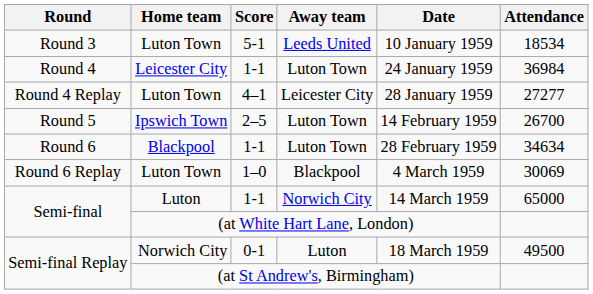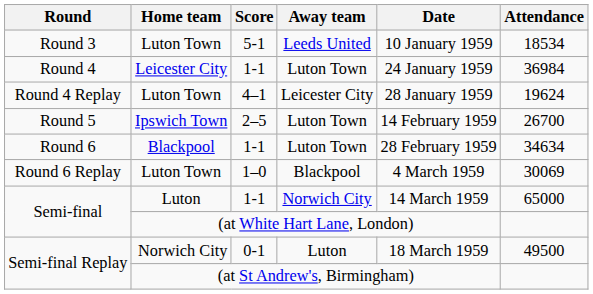 <table class="wikitable" style="text-align: center">
 <tr>
 <th>Round</th>
 <th>Home team</th>
 <th>Score</th>
 <th>Away team</th>
 <th>Date</th>
 <th>Attendance</th>
 </tr>
 <tr>
 <td>Round 3</td>
 <td>Luton Town</td>
 <td>5-1</td>
 <td><a href='#'>Leeds United</a></td>
 <td>10 January 1959</td>
 <td>18534</td>
 </tr>
 <tr>
 <td>Round 4</td>
 <td><a href='#'>Leicester City</a></td>
 <td>1-1</td>
 <td>Luton Town</td>
 <td>24 January 1959</td>
 <td>36984</td>
 </tr>
 <tr>
 <td>Round 4 Replay</td>
 <td>Luton Town</td>
 <td>4–1</td>
 <td>Leicester City</td>
 <td>28 January 1959</td>
-<td>27277</td>
+<td>19624</td>
 </tr>
 <tr>
 <td>Round 5</td>
 <td><a href='#'>Ipswich Town</a></td>
 <td>2–5</td>
 <td>Luton Town</td>
 <td>14 February 1959</td>
 <td>26700</td>
 </tr>
 <tr>
 <td>Round 6</td>
 <td><a href='#'>Blackpool</a></td>
 <td>1-1</td>
 <td>Luton Town</td>
 <td>28 February 1959</td>
 <td>34634</td>
 </tr>
 <tr>
 <td>Round 6 Replay</td>
 <td>Luton Town</td>
 <td>1–0</td>
 <td>Blackpool</td>
 <td>4 March 1959</td>
 <td>30069</td>
 </tr>
 <tr>
 <td rowspan="2">Semi-final</td>
 <td>Luton</td>
 <td>1-1</td>
 <td><a href='#'>Norwich City</a></td>
 <td>14 March 1959</td>
 <td>65000</td>
 </tr>
 <tr>
 <td colspan=4 align=center>(at <a href='#'>White Hart Lane</a>, London)</td>
 </tr>
 <tr>
 <td rowspan="2">Semi-final Replay</td>
 <td align=right>Norwich City</td>
 <td>0-1</td>
 <td>Luton</td>
 <td>18 March 1959</td>
 <td>49500</td>
 </tr>
 <tr>
 <td colspan=4 align=center>(at <a href='#'>St Andrew's</a>, Birmingham)</td>
 </tr>
 </table>
